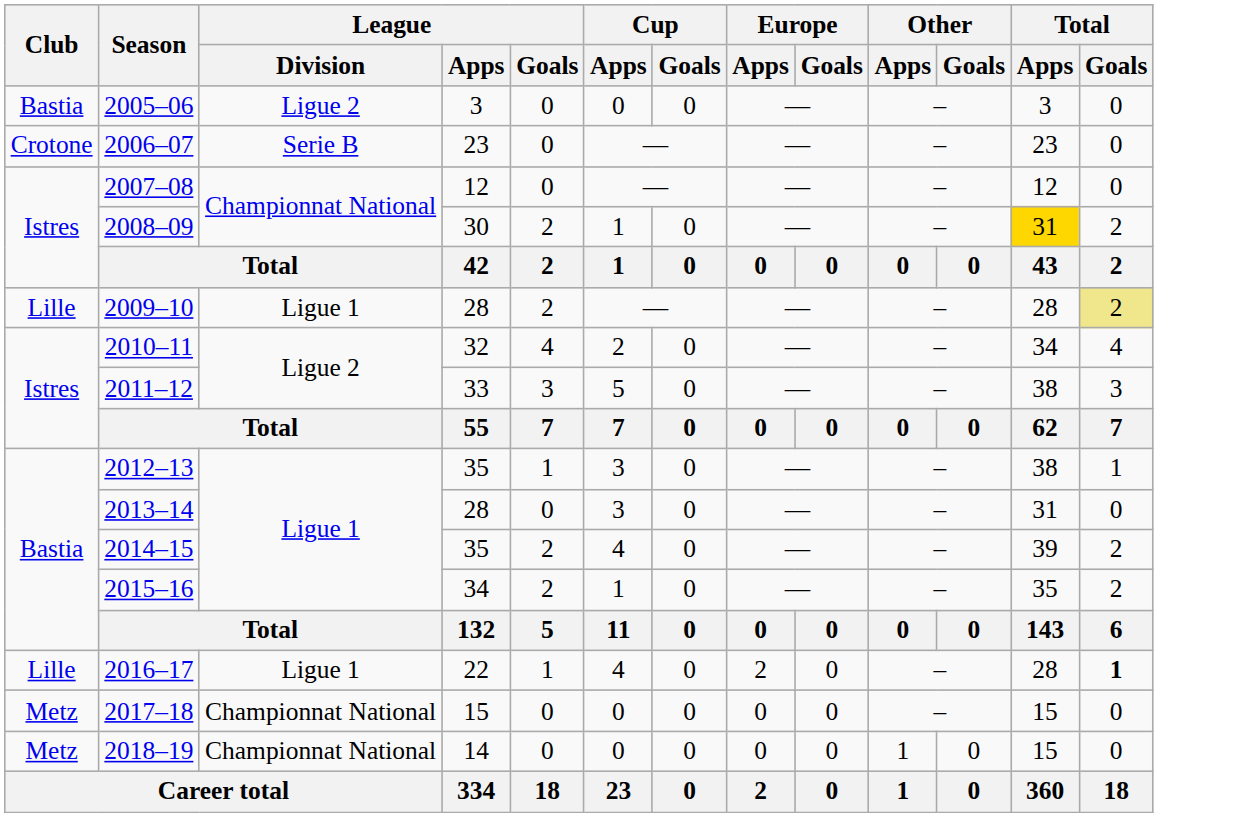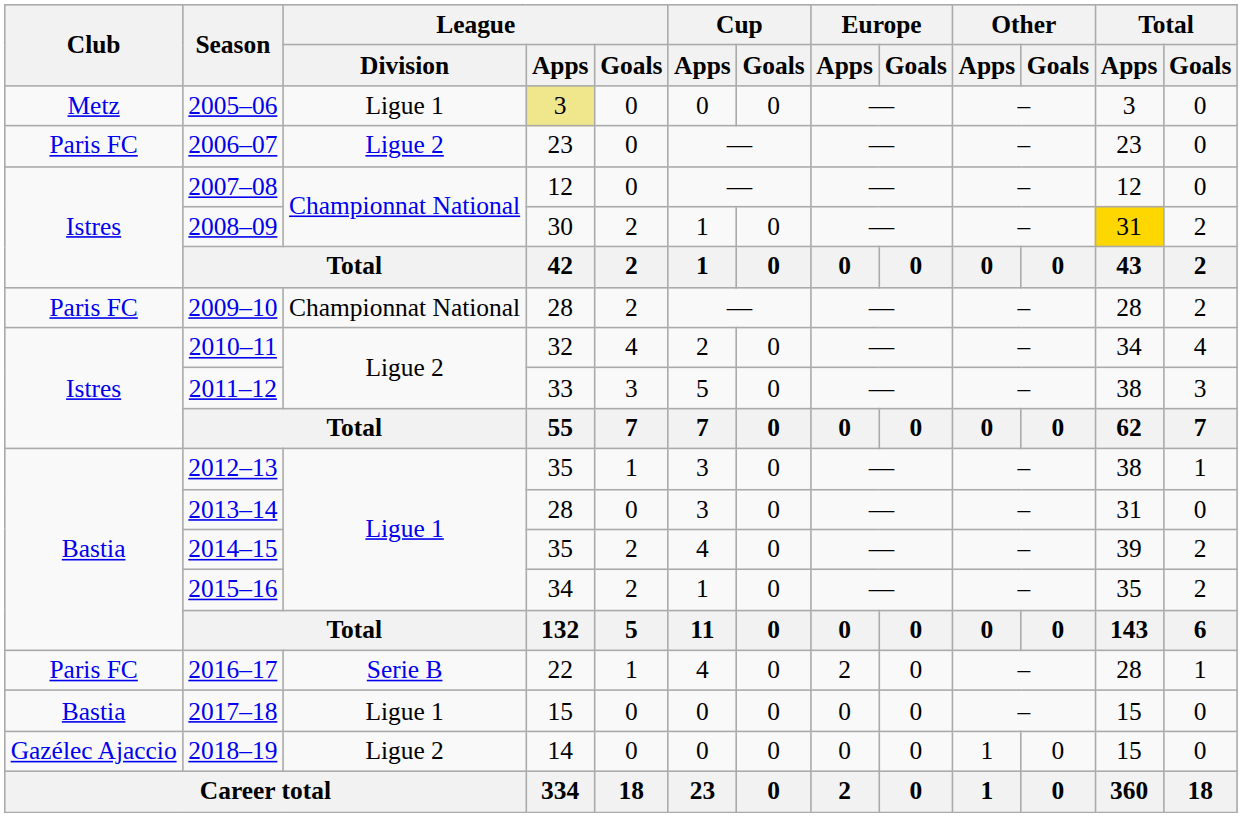 <table class="wikitable" style="text-align:center">
 <tr>
 <th rowspan="2">Club</th>
 <th rowspan="2">Season</th>
 <th colspan="3">League</th>
 <th colspan="2">Cup</th>
 <th colspan="2">Europe</th>
 <th colspan="2">Other</th>
 <th colspan="2">Total</th>
 </tr>
 <tr>
 <th>Division</th>
 <th>Apps</th>
 <th>Goals</th>
 <th>Apps</th>
 <th>Goals</th>
 <th>Apps</th>
 <th>Goals</th>
 <th>Apps</th>
 <th>Goals</th>
 <th>Apps</th>
 <th>Goals</th>
 </tr>
 <tr>
-<td><a href='#'>Bastia</a></td>
+<td><a href='#'>Metz</a></td>
 <td><a href='#'>2005–06</a></td>
-<td><a href='#'>Ligue 2</a></td>
-<td>3</td>
+<td>Ligue 1</td>
+<td style="background: khaki;">3</td>
 <td>0</td>
 <td>0</td>
 <td>0</td>
 <td colspan="2">—</td>
 <td colspan="2">–</td>
 <td>3</td>
 <td>0</td>
 </tr>
 <tr>
-<td><a href='#'>Crotone</a></td>
+<td><a href='#'>Paris FC</a></td>
 <td><a href='#'>2006–07</a></td>
-<td><a href='#'>Serie B</a></td>
+<td><a href='#'>Ligue 2</a></td>
 <td>23</td>
 <td>0</td>
 <td colspan="2">—</td>
 <td colspan="2">—</td>
 <td colspan="2">–</td>
 <td>23</td>
 <td>0</td>
 </tr>
 <tr>
 <td rowspan="3"><a href='#'>Istres</a></td>
 <td><a href='#'>2007–08</a></td>
 <td rowspan="2"><a href='#'>Championnat National</a></td>
 <td>12</td>
 <td>0</td>
 <td colspan="2">—</td>
 <td colspan="2">—</td>
 <td colspan="2">–</td>
 <td>12</td>
 <td>0</td>
 </tr>
 <tr>
 <td><a href='#'>2008–09</a></td>
 <td>30</td>
 <td>2</td>
 <td>1</td>
 <td>0</td>
 <td colspan="2">—</td>
 <td colspan="2">–</td>
 <td style="background: gold;">31</td>
 <td>2</td>
 </tr>
 <tr>
 <th colspan="2">Total</th>
 <th>42</th>
 <th>2</th>
 <th>1</th>
 <th>0</th>
 <th>0</th>
 <th>0</th>
 <th>0</th>
 <th>0</th>
 <th>43</th>
 <th>2</th>
 </tr>
 <tr>
-<td><a href='#'>Lille</a></td>
+<td><a href='#'>Paris FC</a></td>
 <td><a href='#'>2009–10</a></td>
-<td>Ligue 1</td>
+<td>Championnat National</td>
 <td>28</td>
 <td>2</td>
 <td colspan="2">—</td>
 <td colspan="2">—</td>
 <td colspan="2">–</td>
 <td>28</td>
-<td style="background: khaki;">2</td>
+<td>2</td>
 </tr>
 <tr>
 <td rowspan="3"><a href='#'>Istres</a></td>
 <td><a href='#'>2010–11</a></td>
 <td rowspan="2">Ligue 2</td>
 <td>32</td>
 <td>4</td>
 <td>2</td>
 <td>0</td>
 <td colspan="2">—</td>
 <td colspan="2">–</td>
 <td>34</td>
 <td>4</td>
 </tr>
 <tr>
 <td><a href='#'>2011–12</a></td>
 <td>33</td>
 <td>3</td>
 <td>5</td>
 <td>0</td>
 <td colspan="2">—</td>
 <td colspan="2">–</td>
 <td>38</td>
 <td>3</td>
 </tr>
 <tr>
 <th colspan="2">Total</th>
 <th>55</th>
 <th>7</th>
 <th>7</th>
 <th>0</th>
 <th>0</th>
 <th>0</th>
 <th>0</th>
 <th>0</th>
 <th>62</th>
 <th>7</th>
 </tr>
 <tr>
 <td rowspan="5"><a href='#'>Bastia</a></td>
 <td><a href='#'>2012–13</a></td>
 <td rowspan="4"><a href='#'>Ligue 1</a></td>
 <td>35</td>
 <td>1</td>
 <td>3</td>
 <td>0</td>
 <td colspan="2">—</td>
 <td colspan="2">–</td>
 <td>38</td>
 <td>1</td>
 </tr>
 <tr>
 <td><a href='#'>2013–14</a></td>
 <td>28</td>
 <td>0</td>
 <td>3</td>
 <td>0</td>
 <td colspan="2">—</td>
 <td colspan="2">–</td>
 <td>31</td>
 <td>0</td>
 </tr>
 <tr>
 <td><a href='#'>2014–15</a></td>
 <td>35</td>
 <td>2</td>
 <td>4</td>
 <td>0</td>
 <td colspan="2">—</td>
 <td colspan="2">–</td>
 <td>39</td>
 <td>2</td>
 </tr>
 <tr>
 <td><a href='#'>2015–16</a></td>
 <td>34</td>
 <td>2</td>
 <td>1</td>
 <td>0</td>
 <td colspan="2">—</td>
 <td colspan="2">–</td>
 <td>35</td>
 <td>2</td>
 </tr>
 <tr>
 <th colspan="2">Total</th>
 <th>132</th>
 <th>5</th>
 <th>11</th>
 <th>0</th>
 <th>0</th>
 <th>0</th>
 <th>0</th>
 <th>0</th>
 <th>143</th>
 <th>6</th>
 </tr>
 <tr>
-<td><a href='#'>Lille</a></td>
+<td><a href='#'>Paris FC</a></td>
 <td><a href='#'>2016–17</a></td>
-<td>Ligue 1</td>
+<td><a href='#'>Serie B</a></td>
 <td>22</td>
 <td>1</td>
 <td>4</td>
 <td>0</td>
 <td>2</td>
 <td>0</td>
 <td colspan="2">–</td>
 <td>28</td>
-<td><strong>1</strong></td>
+<td>1</td>
 </tr>
 <tr>
-<td><a href='#'>Metz</a></td>
+<td><a href='#'>Bastia</a></td>
 <td><a href='#'>2017–18</a></td>
-<td>Championnat National</td>
+<td>Ligue 1</td>
 <td>15</td>
 <td>0</td>
 <td>0</td>
 <td>0</td>
 <td>0</td>
 <td>0</td>
 <td colspan="2">–</td>
 <td>15</td>
 <td>0</td>
 </tr>
 <tr>
-<td><a href='#'>Metz</a></td>
+<td><a href='#'>Gazélec Ajaccio</a></td>
 <td><a href='#'>2018–19</a></td>
-<td>Championnat National</td>
+<td>Ligue 2</td>
 <td>14</td>
 <td>0</td>
 <td>0</td>
 <td>0</td>
 <td>0</td>
 <td>0</td>
 <td>1</td>
 <td>0</td>
 <td>15</td>
 <td>0</td>
 </tr>
 <tr>
 <th colspan="3">Career total</th>
 <th>334</th>
 <th>18</th>
 <th>23</th>
 <th>0</th>
 <th>2</th>
 <th>0</th>
 <th>1</th>
 <th>0</th>
 <th>360</th>
 <th>18</th>
 </tr>
 </table>
